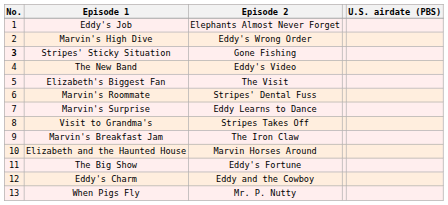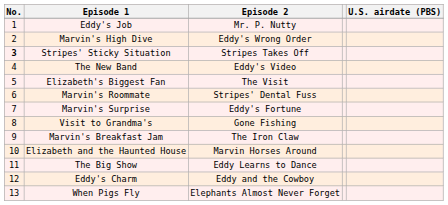 <table class="wikitable" style="text-align:center; background:#FFEEEE">
 <tr>
 <th>No.</th>
 <th>Episode 1</th>
 <th>Episode 2</th>
 <th></th>
 <th>U.S. airdate (PBS)</th>
 </tr>
 <tr>
 </tr>
 <tr>
 <td>1</td>
 <td>Eddy's Job</td>
-<td>Elephants Almost Never Forget</td>
+<td>Mr. P. Nutty</td>
 <td></td>
 <td></td>
 </tr>
 <tr bgcolor="FFEEDE">
 <td>2</td>
 <td>Marvin's High Dive</td>
 <td>Eddy's Wrong Order</td>
 <td></td>
 <td></td>
 </tr>
 <tr>
 <td><strong>3</strong></td>
 <td>Stripes' Sticky Situation</td>
-<td>Gone Fishing</td>
+<td>Stripes Takes Off</td>
 <td></td>
 <td></td>
 </tr>
 <tr bgcolor="FFEEDE">
 <td>4</td>
 <td>The New Band</td>
 <td>Eddy's Video</td>
 <td></td>
 <td></td>
 </tr>
 <tr>
 <td>5</td>
 <td>Elizabeth's Biggest Fan</td>
 <td>The Visit</td>
 <td></td>
 <td></td>
 </tr>
 <tr bgcolor="FFEEDE">
 <td>6</td>
 <td>Marvin's Roommate</td>
 <td>Stripes' Dental Fuss</td>
 <td></td>
 <td></td>
 </tr>
 <tr>
 <td>7</td>
 <td>Marvin's Surprise</td>
-<td>Eddy Learns to Dance</td>
+<td>Eddy's Fortune</td>
 <td></td>
 <td></td>
 </tr>
 <tr bgcolor="FFEEDE">
 <td>8</td>
 <td>Visit to Grandma's</td>
-<td>Stripes Takes Off</td>
+<td>Gone Fishing</td>
 <td></td>
 <td></td>
 </tr>
 <tr>
 <td>9</td>
 <td>Marvin's Breakfast Jam</td>
 <td>The Iron Claw</td>
 <td></td>
 <td></td>
 </tr>
 <tr bgcolor="FFEEDE">
 <td>10</td>
 <td>Elizabeth and the Haunted House</td>
 <td>Marvin Horses Around</td>
 <td></td>
 <td></td>
 </tr>
 <tr>
 <td>11</td>
 <td>The Big Show</td>
-<td>Eddy's Fortune</td>
+<td>Eddy Learns to Dance</td>
 <td></td>
 <td></td>
 </tr>
 <tr bgcolor="FFEEDE">
 <td>12</td>
 <td>Eddy's Charm</td>
 <td>Eddy and the Cowboy</td>
 <td></td>
 <td></td>
 </tr>
 <tr>
 <td>13</td>
 <td>When Pigs Fly</td>
-<td>Mr. P. Nutty</td>
+<td>Elephants Almost Never Forget</td>
 <td></td>
 <td></td>
 </tr>
 </table>
